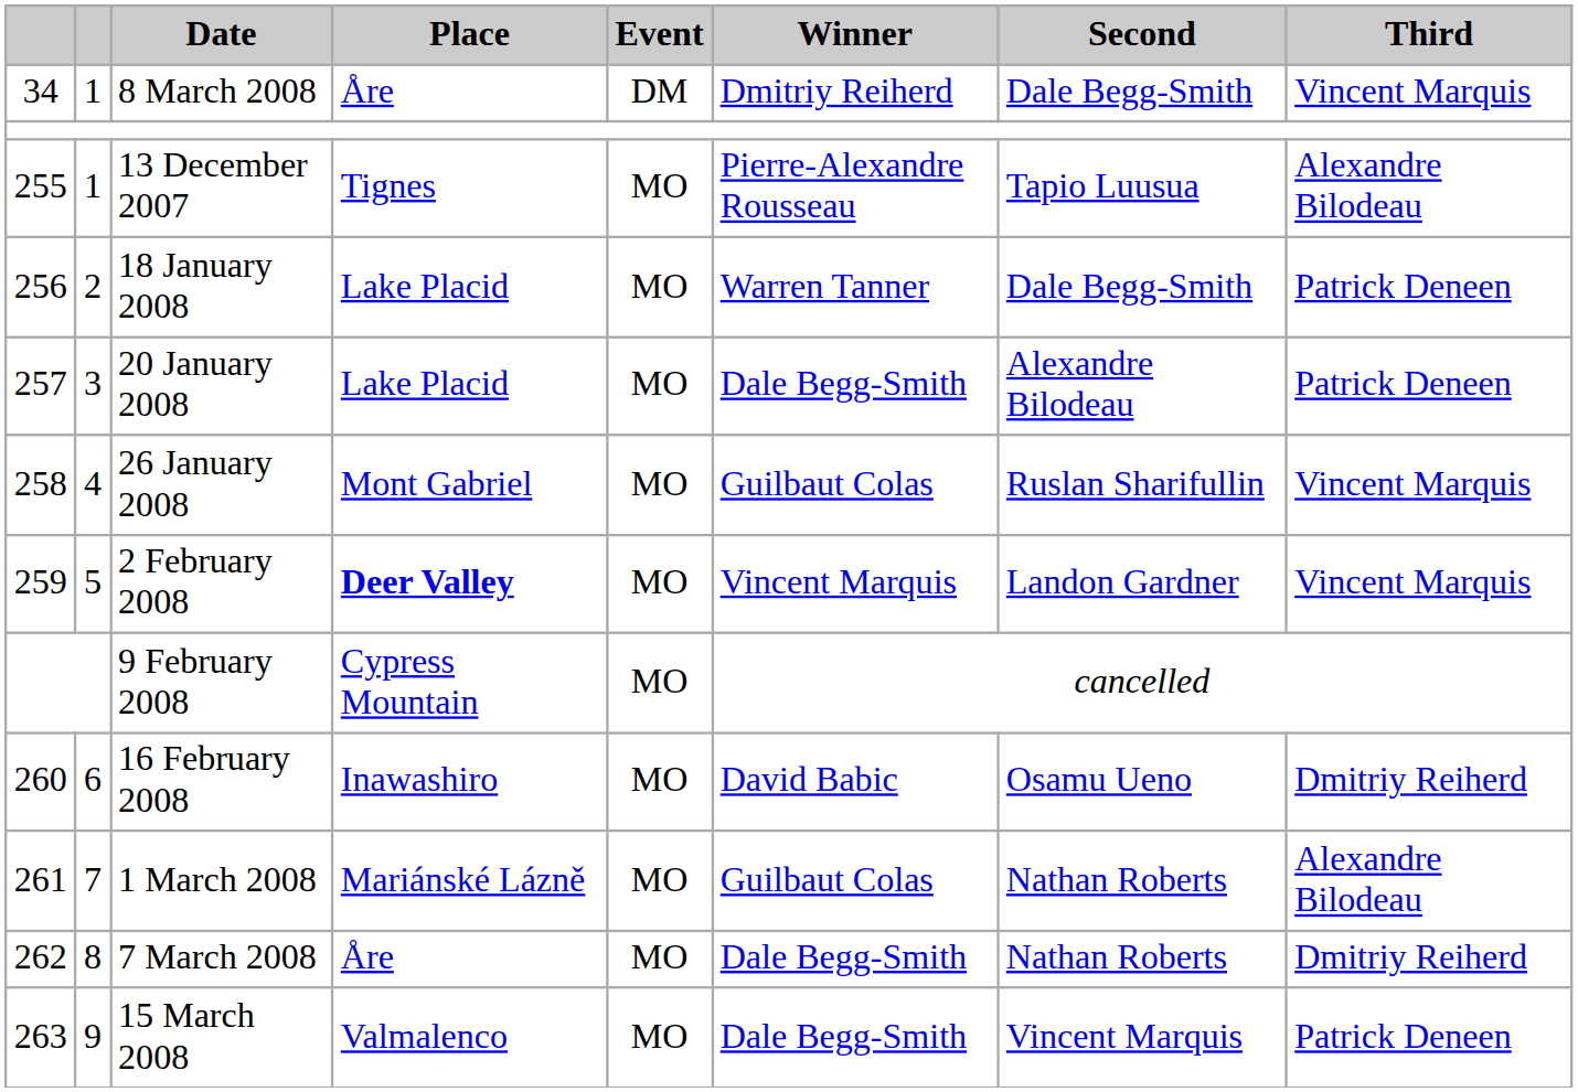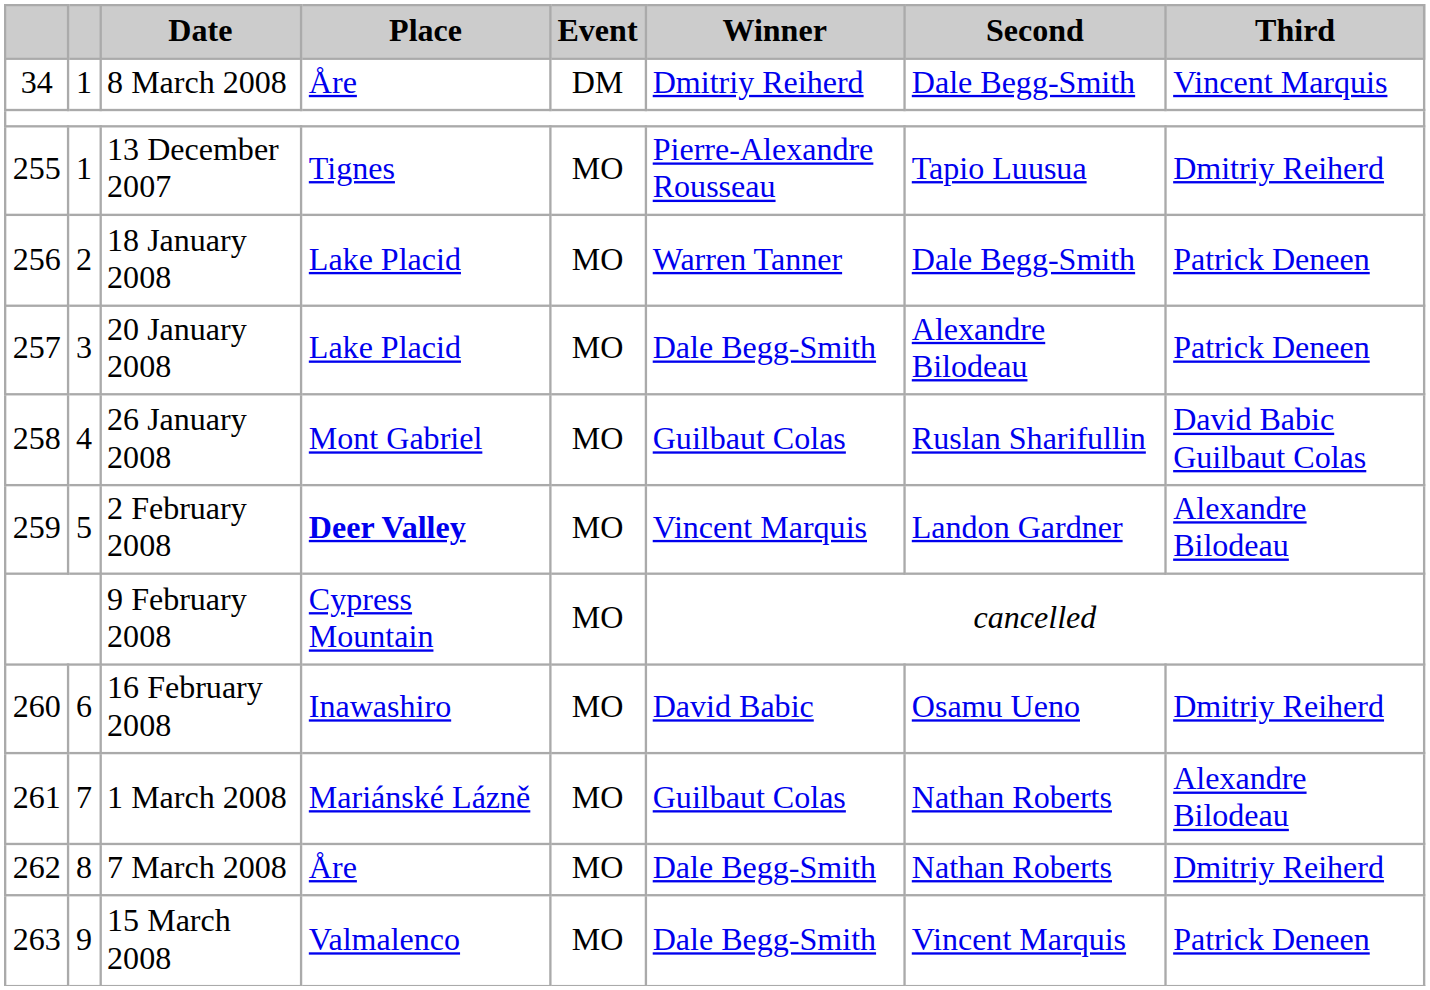 <table class="wikitable plainrowheaders" style="background:#fff; font-size:86%; line-height:16px; border:grey solid 1px; border-collapse:collapse;">
 <tr style="background:#ccc; text-align:center;">
 <th scope="col" style="background:#ccc; width=20 px;"></th>
 <th scope="col" style="background:#ccc; width=30 px;"></th>
 <th scope="col" style="background:#ccc; width:120px;">Date</th>
 <th scope="col" style="background:#ccc; width:160px;">Place</th>
 <th scope="col" style="background:#ccc; width:15px;">Event</th>
 <th scope="col" style="background:#ccc; width:185px;">Winner</th>
 <th scope="col" style="background:#ccc; width:185px;">Second</th>
 <th scope="col" style="background:#ccc; width:185px;">Third</th>
 </tr>
 <tr>
 <td align=center>34</td>
 <td align=center>1</td>
 <td>8 March 2008</td>
 <td> <a href='#'>Åre</a></td>
 <td align=center>DM</td>
 <td> <a href='#'>Dmitriy Reiherd</a></td>
 <td> <a href='#'>Dale Begg-Smith</a></td>
 <td> <a href='#'>Vincent Marquis</a></td>
 </tr>
 <tr>
 <td colspan=8></td>
 </tr>
 <tr>
 <td align=center>255</td>
 <td align=center>1</td>
 <td>13 December 2007</td>
 <td> <a href='#'>Tignes</a></td>
 <td align=center>MO</td>
 <td> <a href='#'>Pierre-Alexandre Rousseau</a></td>
 <td> <a href='#'>Tapio Luusua</a></td>
-<td> <a href='#'>Alexandre Bilodeau</a></td>
+<td> <a href='#'>Dmitriy Reiherd</a></td>
 </tr>
 <tr>
 <td align=center>256</td>
 <td align=center>2</td>
 <td>18 January 2008</td>
 <td> <a href='#'>Lake Placid</a></td>
 <td align=center>MO</td>
 <td> <a href='#'>Warren Tanner</a></td>
 <td> <a href='#'>Dale Begg-Smith</a></td>
 <td> <a href='#'>Patrick Deneen</a></td>
 </tr>
 <tr>
 <td align=center>257</td>
 <td align=center>3</td>
 <td>20 January 2008</td>
 <td> <a href='#'>Lake Placid</a></td>
 <td align=center>MO</td>
 <td> <a href='#'>Dale Begg-Smith</a></td>
 <td> <a href='#'>Alexandre Bilodeau</a></td>
 <td> <a href='#'>Patrick Deneen</a></td>
 </tr>
 <tr>
 <td align=center>258</td>
 <td align=center>4</td>
 <td>26 January 2008</td>
 <td> <a href='#'>Mont Gabriel</a></td>
 <td align=center>MO</td>
 <td> <a href='#'>Guilbaut Colas</a></td>
 <td> <a href='#'>Ruslan Sharifullin</a></td>
-<td> <a href='#'>Vincent Marquis</a></td>
+<td> <a href='#'>David Babic</a><br> <a href='#'>Guilbaut Colas</a></td>
 </tr>
 <tr>
 <td align=center>259</td>
 <td align=center>5</td>
 <td>2 February 2008</td>
 <td><strong> <a href='#'>Deer Valley</a></strong></td>
 <td align=center>MO</td>
 <td> <a href='#'>Vincent Marquis</a></td>
 <td> <a href='#'>Landon Gardner</a></td>
-<td> <a href='#'>Vincent Marquis</a></td>
+<td> <a href='#'>Alexandre Bilodeau</a></td>
 </tr>
 <tr>
 <td colspan=2></td>
 <td>9 February 2008</td>
 <td> <a href='#'>Cypress Mountain</a></td>
 <td align=center>MO</td>
 <td colspan=3 align=center><em>cancelled</em></td>
 </tr>
 <tr>
 <td align=center>260</td>
 <td align=center>6</td>
 <td>16 February 2008</td>
 <td> <a href='#'>Inawashiro</a></td>
 <td align=center>MO</td>
 <td> <a href='#'>David Babic</a></td>
 <td> <a href='#'>Osamu Ueno</a></td>
 <td> <a href='#'>Dmitriy Reiherd</a></td>
 </tr>
 <tr>
 <td align=center>261</td>
 <td align=center>7</td>
 <td>1 March 2008</td>
 <td> <a href='#'>Mariánské Lázně</a></td>
 <td align=center>MO</td>
 <td> <a href='#'>Guilbaut Colas</a></td>
 <td> <a href='#'>Nathan Roberts</a></td>
 <td> <a href='#'>Alexandre Bilodeau</a></td>
 </tr>
 <tr>
 <td align=center>262</td>
 <td align=center>8</td>
 <td>7 March 2008</td>
 <td> <a href='#'>Åre</a></td>
 <td align=center>MO</td>
 <td> <a href='#'>Dale Begg-Smith</a></td>
 <td> <a href='#'>Nathan Roberts</a></td>
 <td> <a href='#'>Dmitriy Reiherd</a></td>
 </tr>
 <tr>
 <td align=center>263</td>
 <td align=center>9</td>
 <td>15 March 2008</td>
 <td> <a href='#'>Valmalenco</a></td>
 <td align=center>MO</td>
 <td> <a href='#'>Dale Begg-Smith</a></td>
 <td> <a href='#'>Vincent Marquis</a></td>
 <td> <a href='#'>Patrick Deneen</a></td>
 </tr>
 </table>
